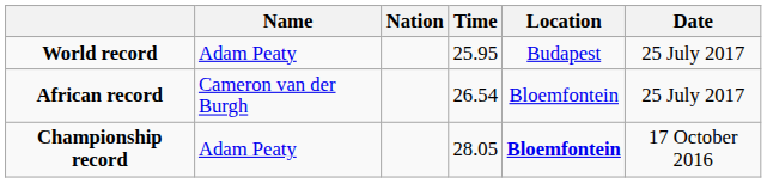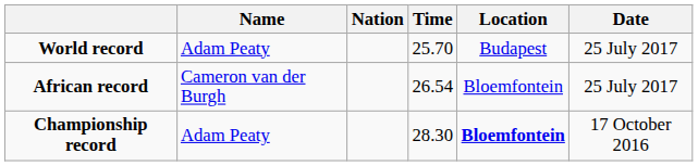 <table class=wikitable style=text-align:center>
 <tr>
 <th></th>
 <th>Name</th>
 <th>Nation</th>
 <th>Time</th>
 <th>Location</th>
 <th>Date</th>
 </tr>
 <tr>
 <td><strong>World record</strong></td>
 <td align=left><a href='#'>Adam Peaty</a></td>
 <td align=left></td>
-<td align=left>25.95</td>
+<td align=left>25.70</td>
 <td><a href='#'>Budapest</a></td>
 <td>25 July 2017</td>
 </tr>
 <tr>
 <td><strong>African record</strong></td>
 <td align=left><a href='#'>Cameron van der Burgh</a></td>
 <td align=left></td>
 <td align=left>26.54</td>
 <td><a href='#'>Bloemfontein</a></td>
 <td>25 July 2017</td>
 </tr>
 <tr>
 <td><strong>Championship record</strong></td>
 <td align=left><a href='#'>Adam Peaty</a></td>
 <td align=left></td>
-<td align=left>28.05</td>
+<td align=left>28.30</td>
 <td><strong><a href='#'>Bloemfontein</a></strong></td>
 <td>17 October 2016</td>
 </tr>
 </table>
